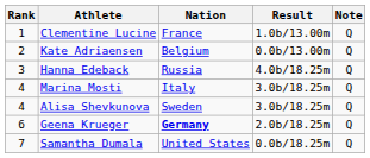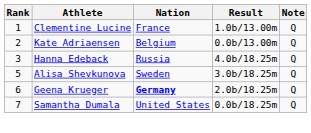 <table class="wikitable sortable" style="text-align:center">
 <tr>
 <th>Rank</th>
 <th>Athlete</th>
 <th>Nation</th>
 <th>Result</th>
 <th>Note</th>
 </tr>
 <tr>
 <td>1</td>
 <td align=left><a href='#'>Clementine Lucine</a></td>
 <td align=left> <a href='#'>France</a></td>
 <td>1.0b/13.00m</td>
 <td>Q</td>
 </tr>
 <tr>
 <td>2</td>
 <td align=left><a href='#'>Kate Adriaensen</a></td>
 <td align=left> <a href='#'>Belgium</a></td>
 <td>0.0b/13.00m</td>
 <td>Q</td>
 </tr>
 <tr>
 <td>3</td>
 <td align=left><a href='#'>Hanna Edeback</a></td>
 <td align=left> <a href='#'>Russia</a></td>
 <td>4.0b/18.25m</td>
 <td>Q</td>
 </tr>
 <tr>
-<td>4</td>
-<td align=left><a href='#'>Marina Mosti</a></td>
-<td align=left> <a href='#'>Italy</a></td>
-<td>3.0b/18.25m</td>
-<td>Q</td>
-</tr>
-<tr>
-<td>4</td>
+<td>5</td>
 <td align=left><a href='#'>Alisa Shevkunova</a></td>
 <td align=left> <a href='#'>Sweden</a></td>
 <td>3.0b/18.25m</td>
 <td>Q</td>
 </tr>
 <tr>
 <td>6</td>
 <td align=left><a href='#'>Geena Krueger</a></td>
 <td align=left><strong> <a href='#'>Germany</a></strong></td>
 <td>2.0b/18.25m</td>
 <td>Q</td>
 </tr>
 <tr>
 <td>7</td>
 <td align=left><a href='#'>Samantha Dumala</a></td>
 <td align=left> <a href='#'>United States</a></td>
 <td>0.0b/18.25m</td>
 <td>Q</td>
 </tr>
 </table>
